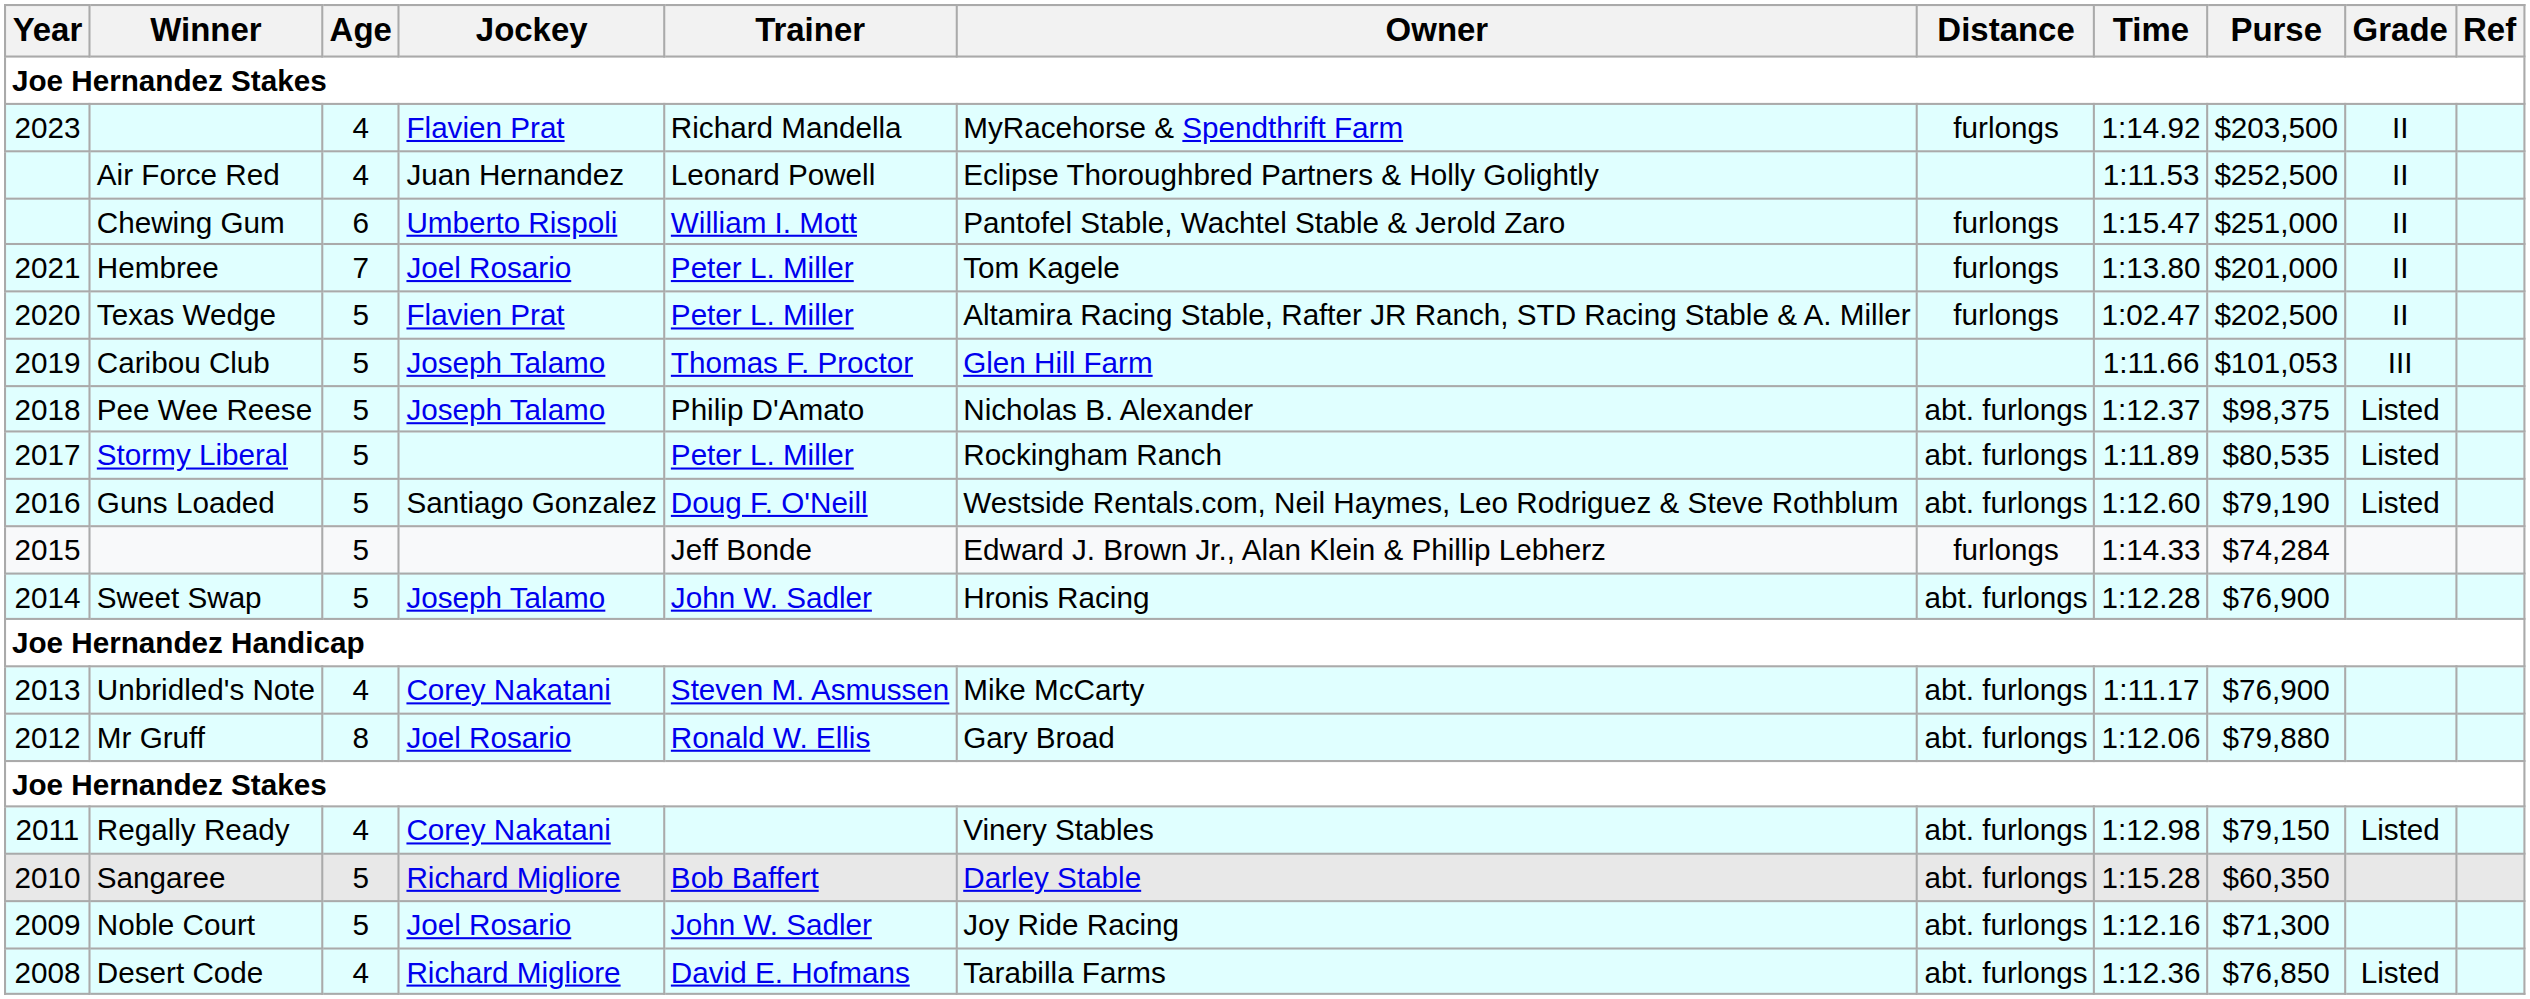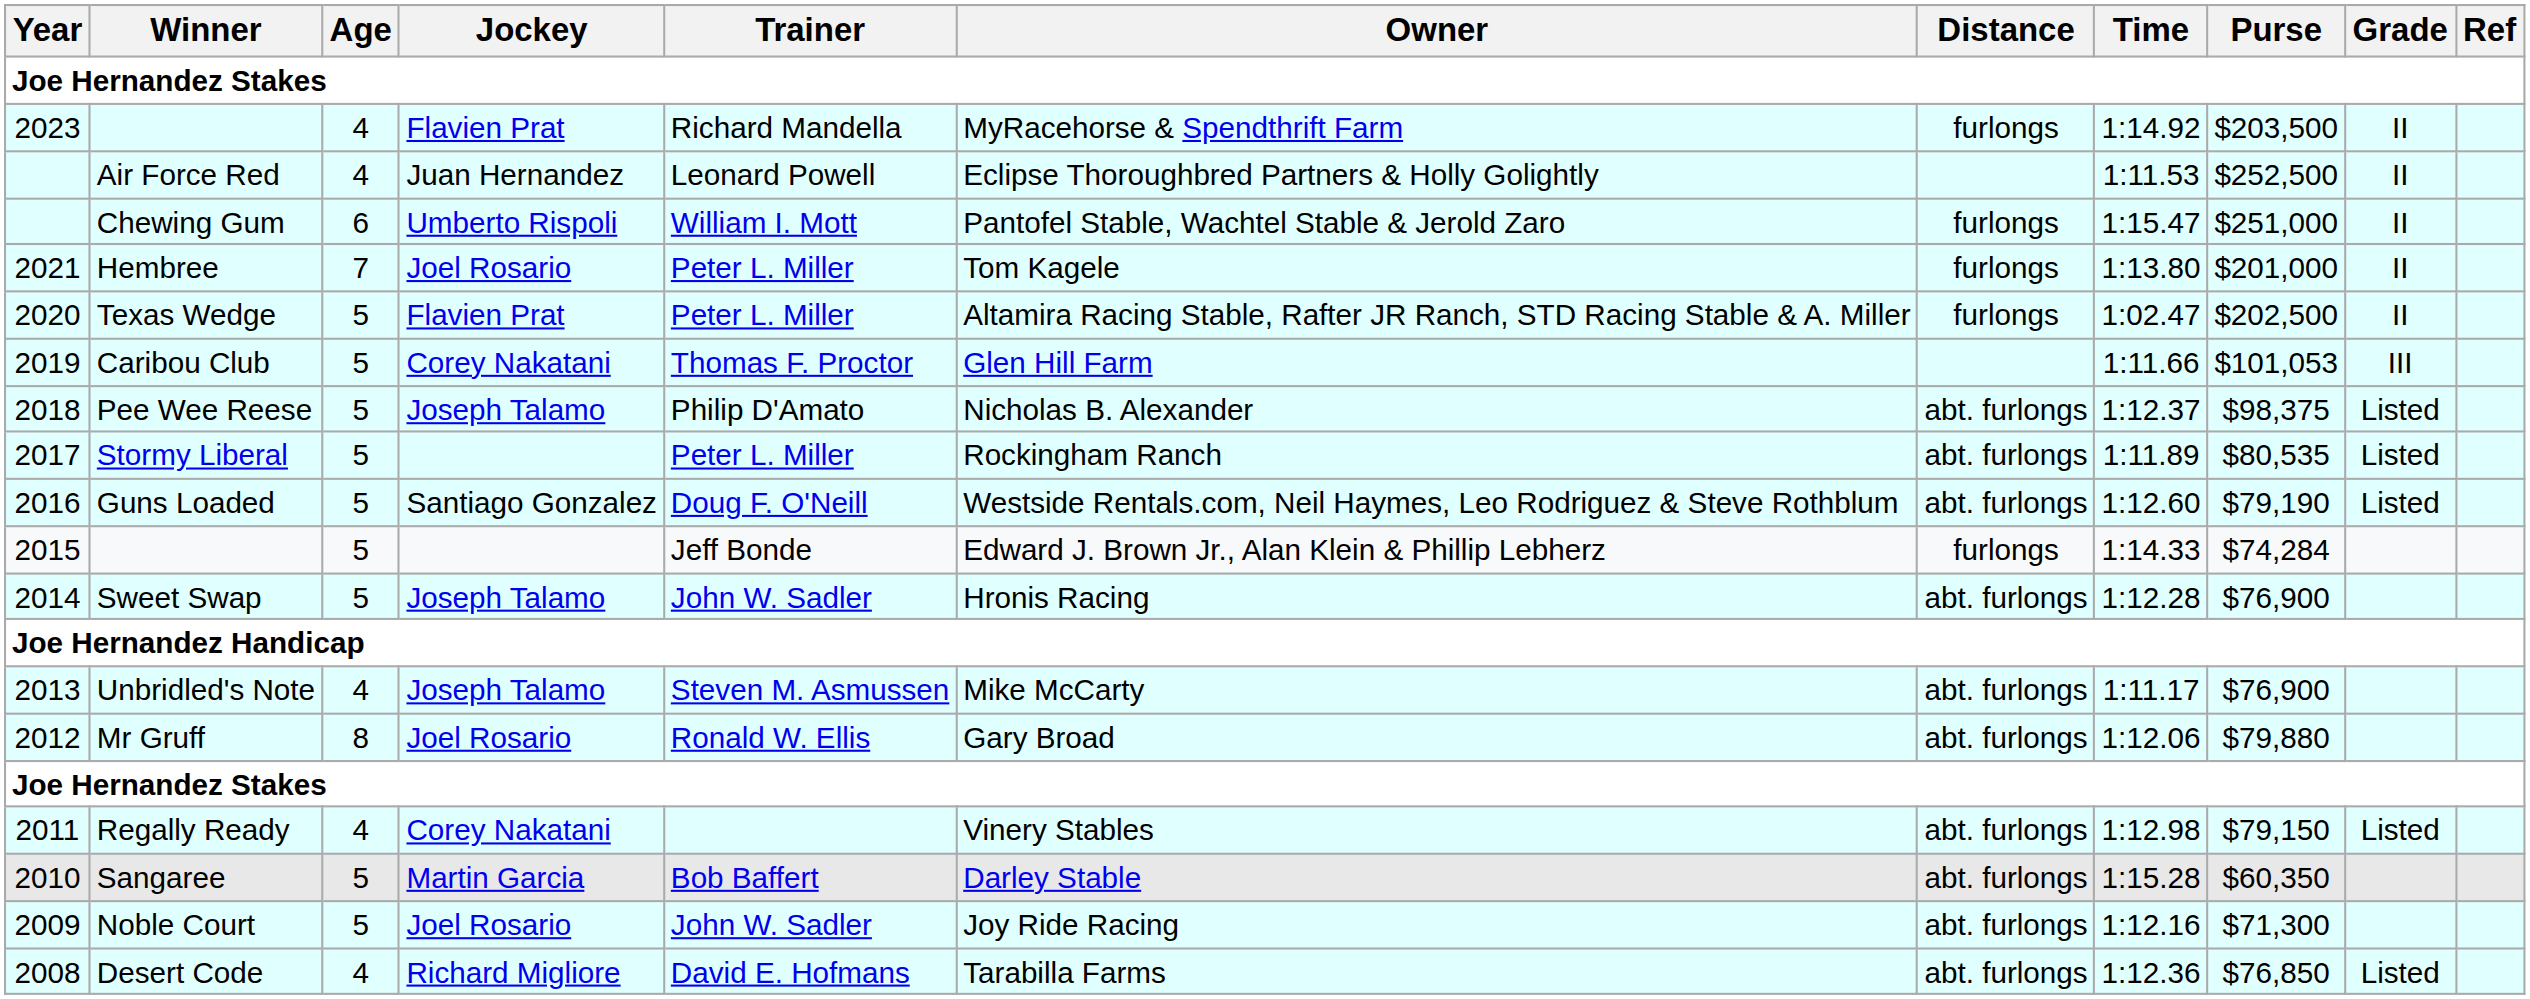 <table class="wikitable sortable">
 <tr>
 <th>Year</th>
 <th>Winner</th>
 <th>Age</th>
 <th>Jockey</th>
 <th>Trainer</th>
 <th>Owner</th>
 <th>Distance</th>
 <th>Time</th>
 <th>Purse</th>
 <th>Grade</th>
 <th>Ref</th>
 </tr>
 <tr style="font-size:90%; background-color:white">
 <td align="left" colspan=11><strong>Joe Hernandez Stakes</strong></td>
 </tr>
 <tr style="font-size:90%; background-color:lightcyan">
 <td align=center>2023</td>
 <td></td>
 <td align=center>4</td>
 <td><a href='#'>Flavien Prat</a></td>
 <td>Richard Mandella</td>
 <td>MyRacehorse  & <a href='#'>Spendthrift Farm</a></td>
 <td align=center> furlongs</td>
 <td align=center>1:14.92</td>
 <td align=center>$203,500</td>
 <td align=center>II</td>
 <td></td>
 </tr>
 <tr style="font-size:90%; background-color:lightcyan">
 <td align=center></td>
 <td>Air Force Red</td>
 <td align=center>4</td>
 <td>Juan Hernandez</td>
 <td>Leonard Powell</td>
 <td>Eclipse Thoroughbred Partners & Holly Golightly</td>
 <td align=center></td>
 <td align=center>1:11.53</td>
 <td align=center>$252,500</td>
 <td align=center>II</td>
 <td></td>
 </tr>
 <tr style="font-size:90%; background-color:lightcyan">
 <td align=center></td>
 <td>Chewing Gum</td>
 <td align=center>6</td>
 <td><a href='#'>Umberto Rispoli</a></td>
 <td><a href='#'>William I. Mott</a></td>
 <td>Pantofel Stable, Wachtel Stable & Jerold Zaro</td>
 <td align=center> furlongs</td>
 <td align=center>1:15.47</td>
 <td align=center>$251,000</td>
 <td align=center>II</td>
 <td></td>
 </tr>
 <tr style="font-size:90%; background-color:lightcyan">
 <td align=center>2021</td>
 <td>Hembree</td>
 <td align=center>7</td>
 <td><a href='#'>Joel Rosario</a></td>
 <td><a href='#'>Peter L. Miller</a></td>
 <td>Tom Kagele</td>
 <td align=center> furlongs</td>
 <td align=center>1:13.80</td>
 <td align=center>$201,000</td>
 <td align=center>II</td>
 <td></td>
 </tr>
 <tr style="font-size:90%; background-color:lightcyan">
 <td align=center>2020</td>
 <td>Texas Wedge</td>
 <td align=center>5</td>
 <td><a href='#'>Flavien Prat</a></td>
 <td><a href='#'>Peter L. Miller</a></td>
 <td>Altamira Racing Stable, Rafter JR Ranch, STD Racing Stable & A. Miller</td>
 <td align=center> furlongs</td>
 <td align=center>1:02.47</td>
 <td align=center>$202,500</td>
 <td align=center>II</td>
 <td></td>
 </tr>
 <tr style="font-size:90%; background-color:lightcyan">
 <td align=center>2019</td>
 <td>Caribou Club</td>
 <td align=center>5</td>
-<td><a href='#'>Joseph Talamo</a></td>
+<td><a href='#'>Corey Nakatani</a></td>
 <td><a href='#'>Thomas F. Proctor</a></td>
 <td><a href='#'>Glen Hill Farm</a></td>
 <td align=center></td>
 <td align=center>1:11.66</td>
 <td align=center>$101,053</td>
 <td align=center>III</td>
 <td></td>
 </tr>
 <tr style="font-size:90%; background-color:lightcyan">
 <td align=center>2018</td>
 <td>Pee Wee Reese</td>
 <td align=center>5</td>
 <td><a href='#'>Joseph Talamo</a></td>
 <td>Philip D'Amato</td>
 <td>Nicholas B. Alexander</td>
 <td align=center>abt.  furlongs</td>
 <td align=center>1:12.37</td>
 <td align=center>$98,375</td>
 <td align=center>Listed</td>
 <td></td>
 </tr>
 <tr style="font-size:90%; background-color:lightcyan">
 <td align=center>2017</td>
 <td><a href='#'>Stormy Liberal</a></td>
 <td align=center>5</td>
 <td></td>
 <td><a href='#'>Peter L. Miller</a></td>
 <td>Rockingham Ranch</td>
 <td align=center>abt.  furlongs</td>
 <td align=center>1:11.89</td>
 <td align=center>$80,535</td>
 <td align=center>Listed</td>
 <td></td>
 </tr>
 <tr style="font-size:90%; background-color:lightcyan">
 <td align=center>2016</td>
 <td>Guns Loaded</td>
 <td align=center>5</td>
 <td>Santiago Gonzalez</td>
 <td><a href='#'>Doug F. O'Neill</a></td>
 <td>Westside Rentals.com, Neil Haymes, Leo Rodriguez & Steve Rothblum</td>
 <td align=center>abt.  furlongs</td>
 <td align=center>1:12.60</td>
 <td align=center>$79,190</td>
 <td align=center>Listed</td>
 <td></td>
 </tr>
 <tr style="font-size:90%; background-color:#F8F9FA">
 <td align=center>2015</td>
 <td></td>
 <td align=center>5</td>
 <td></td>
 <td>Jeff Bonde</td>
 <td>Edward J. Brown Jr., Alan Klein & Phillip Lebherz</td>
 <td align=center> furlongs</td>
 <td align=center>1:14.33</td>
 <td align=center>$74,284</td>
 <td align=center></td>
 <td></td>
 </tr>
 <tr style="font-size:90%; background-color:lightcyan">
 <td align=center>2014</td>
 <td>Sweet Swap</td>
 <td align=center>5</td>
 <td><a href='#'>Joseph Talamo</a></td>
 <td><a href='#'>John W. Sadler</a></td>
 <td>Hronis Racing</td>
 <td align=center>abt.  furlongs</td>
 <td align=center>1:12.28</td>
 <td align=center>$76,900</td>
 <td align=center></td>
 <td></td>
 </tr>
 <tr style="font-size:90%; background-color:white">
 <td align="left" colspan=11><strong>Joe Hernandez Handicap </strong></td>
 </tr>
 <tr style="font-size:90%; background-color:lightcyan">
 <td align=center>2013</td>
 <td>Unbridled's Note</td>
 <td align=center>4</td>
-<td><a href='#'>Corey Nakatani</a></td>
+<td><a href='#'>Joseph Talamo</a></td>
 <td><a href='#'>Steven M. Asmussen</a></td>
 <td>Mike McCarty</td>
 <td align=center>abt.  furlongs</td>
 <td align=center>1:11.17</td>
 <td align=center>$76,900</td>
 <td align=center></td>
 <td></td>
 </tr>
 <tr style="font-size:90%; background-color:lightcyan">
 <td align=center>2012</td>
 <td>Mr Gruff</td>
 <td align=center>8</td>
 <td><a href='#'>Joel Rosario</a></td>
 <td><a href='#'>Ronald W. Ellis</a></td>
 <td>Gary Broad</td>
 <td align=center>abt.  furlongs</td>
 <td align=center>1:12.06</td>
 <td align=center>$79,880</td>
 <td align=center></td>
 <td></td>
 </tr>
 <tr style="font-size:90%; background-color:white">
 <td align="left" colspan=11><strong>Joe Hernandez Stakes </strong></td>
 </tr>
 <tr style="font-size:90%; background-color:lightcyan">
 <td align=center>2011</td>
 <td>Regally Ready</td>
 <td align=center>4</td>
 <td><a href='#'>Corey Nakatani</a></td>
 <td></td>
 <td>Vinery Stables</td>
 <td align=center>abt.  furlongs</td>
 <td align=center>1:12.98</td>
 <td align=center>$79,150</td>
 <td align=center>Listed</td>
 <td></td>
 </tr>
 <tr style="font-size:90%; background-color:#E8E8E8">
 <td align=center>2010</td>
 <td>Sangaree</td>
 <td align=center>5</td>
-<td><a href='#'>Richard Migliore</a></td>
+<td><a href='#'>Martin Garcia</a></td>
 <td><a href='#'>Bob Baffert</a></td>
 <td><a href='#'>Darley Stable</a></td>
 <td align=center>abt.  furlongs</td>
 <td align=center>1:15.28</td>
 <td align=center>$60,350</td>
 <td align=center></td>
 <td></td>
 </tr>
 <tr style="font-size:90%; background-color:lightcyan">
 <td align=center>2009</td>
 <td>Noble Court</td>
 <td align=center>5</td>
 <td><a href='#'>Joel Rosario</a></td>
 <td><a href='#'>John W. Sadler</a></td>
 <td>Joy Ride Racing</td>
 <td align=center>abt.  furlongs</td>
 <td align=center>1:12.16</td>
 <td align=center>$71,300</td>
 <td align=center></td>
 <td></td>
 </tr>
 <tr style="font-size:90%; background-color:lightcyan">
 <td align=center>2008</td>
 <td>Desert Code</td>
 <td align=center>4</td>
 <td><a href='#'>Richard Migliore</a></td>
 <td><a href='#'>David E. Hofmans</a></td>
 <td>Tarabilla Farms</td>
 <td align=center>abt.  furlongs</td>
 <td align=center>1:12.36</td>
 <td align=center>$76,850</td>
 <td align=center>Listed</td>
 <td></td>
 </tr>
 </table>
